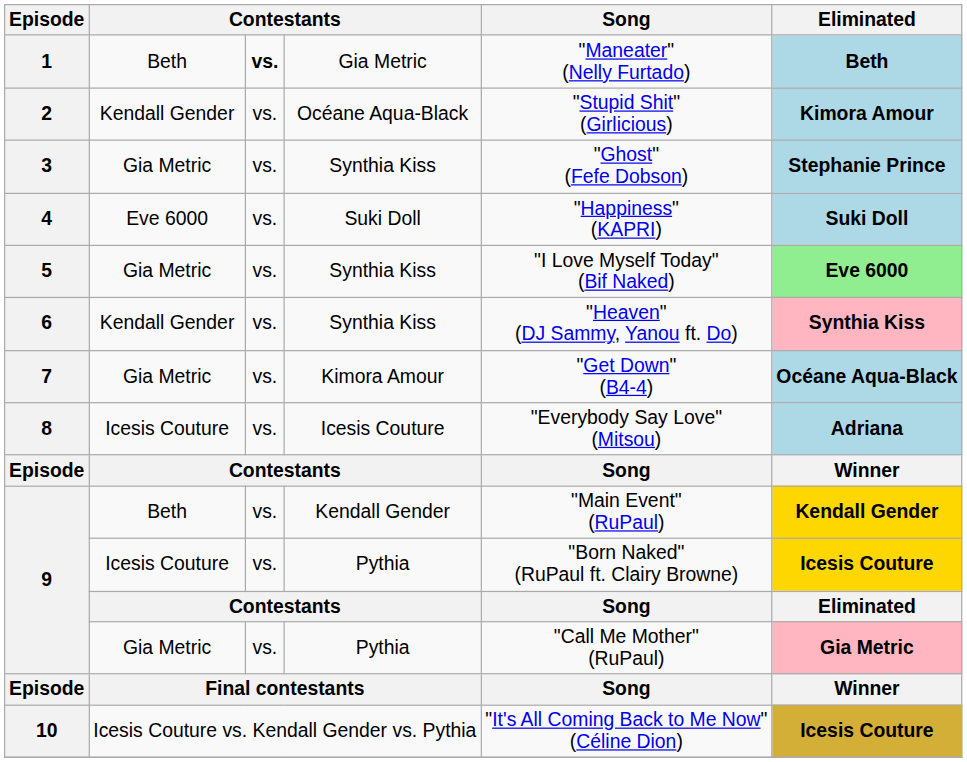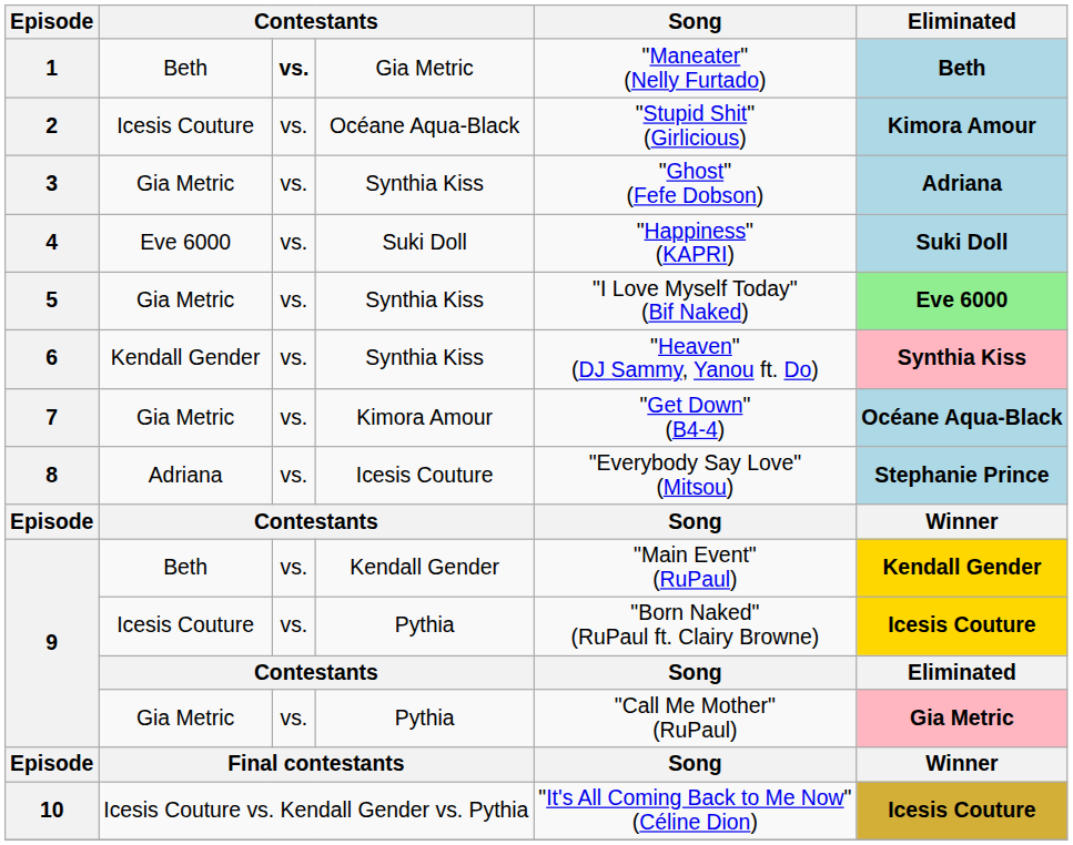 <table class="wikitable" style="text-align:center">
 <tr>
 <th scope="col">Episode</th>
 <th scope="col" colspan="3">Contestants</th>
 <th scope="col">Song</th>
 <th scope="col">Eliminated</th>
 </tr>
 <tr>
 <th scope="row">1</th>
 <td>Beth</td>
 <td><strong>vs.</strong></td>
 <td>Gia Metric</td>
 <td>"<a href='#'>Maneater</a>"<br>(<a href='#'>Nelly Furtado</a>)</td>
 <td bgcolor="lightblue"><strong>Beth</strong></td>
 </tr>
 <tr>
 <th scope="row">2</th>
-<td>Kendall Gender</td>
+<td>Icesis Couture</td>
 <td>vs.</td>
 <td nowrap>Océane Aqua-Black</td>
 <td>"<a href='#'>Stupid Shit</a>"<br>(<a href='#'>Girlicious</a>)</td>
 <td bgcolor="lightblue"><strong>Kimora Amour</strong></td>
 </tr>
 <tr>
 <th scope="row">3</th>
 <td>Gia Metric</td>
 <td>vs.</td>
 <td>Synthia Kiss</td>
 <td>"<a href='#'>Ghost</a>"<br>(<a href='#'>Fefe Dobson</a>)</td>
-<td bgcolor="lightblue"><strong>Stephanie Prince</strong></td>
+<td bgcolor="lightblue"><strong>Adriana</strong></td>
 </tr>
 <tr>
 <th scope="row">4</th>
 <td>Eve 6000</td>
 <td>vs.</td>
 <td>Suki Doll</td>
 <td>"<a href='#'>Happiness</a>"<br>(<a href='#'>KAPRI</a>)</td>
 <td bgcolor="lightblue"><strong>Suki Doll</strong></td>
 </tr>
 <tr>
 <th scope="row">5</th>
 <td>Gia Metric</td>
 <td>vs.</td>
 <td>Synthia Kiss</td>
 <td>"I Love Myself Today"<br>(<a href='#'>Bif Naked</a>)</td>
 <td bgcolor="lightgreen"><strong>Eve 6000</strong></td>
 </tr>
 <tr>
 <th scope="row">6</th>
 <td>Kendall Gender</td>
 <td>vs.</td>
 <td>Synthia Kiss</td>
 <td>"<a href='#'>Heaven</a>"<br>(<a href='#'>DJ Sammy</a>, <a href='#'>Yanou</a> ft. <a href='#'>Do</a>)</td>
 <td bgcolor="lightpink"><strong>Synthia Kiss</strong></td>
 </tr>
 <tr>
 <th scope="row">7</th>
 <td>Gia Metric</td>
 <td>vs.</td>
 <td>Kimora Amour</td>
 <td>"<a href='#'>Get Down</a>"<br> (<a href='#'>B4-4</a>)</td>
 <td bgcolor="lightblue" nowrap><strong>Océane Aqua-Black</strong></td>
 </tr>
 <tr>
 <th scope="row">8</th>
-<td>Icesis Couture</td>
+<td>Adriana</td>
 <td>vs.</td>
 <td>Icesis Couture</td>
 <td>"Everybody Say Love"<br>(<a href='#'>Mitsou</a>)</td>
-<td bgcolor="lightblue"><strong>Adriana</strong></td>
+<td bgcolor="lightblue"><strong>Stephanie Prince</strong></td>
 </tr>
 <tr>
 <th scope="col">Episode</th>
 <th scope="col" colspan="3">Contestants</th>
 <th scope="col">Song</th>
 <th scope="col">Winner</th>
 </tr>
 <tr>
 <th rowspan="4" scope="row">9</th>
 <td>Beth</td>
 <td>vs.</td>
 <td>Kendall Gender</td>
 <td>"Main Event"<br>(<a href='#'>RuPaul</a>)</td>
 <td bgcolor="gold"><strong>Kendall Gender</strong></td>
 </tr>
 <tr>
 <td>Icesis Couture</td>
 <td>vs.</td>
 <td>Pythia</td>
 <td>"Born Naked"<br>(RuPaul ft. Clairy Browne)</td>
 <td bgcolor="gold"><strong>Icesis Couture</strong></td>
 </tr>
 <tr>
 <th scope="col" colspan="3">Contestants</th>
 <th scope="col">Song</th>
 <th scope="col">Eliminated</th>
 </tr>
 <tr>
 <td>Gia Metric</td>
 <td>vs.</td>
 <td>Pythia</td>
 <td>"Call Me Mother"<br>(RuPaul)</td>
 <td bgcolor="lightpink"><strong>Gia Metric</strong></td>
 </tr>
 <tr>
 <th scope="col">Episode</th>
 <th scope="col" colspan="3">Final contestants</th>
 <th scope="col">Song</th>
 <th scope="col">Winner</th>
 </tr>
 <tr>
 <th scope="row">10</th>
 <td colspan="3">Icesis Couture vs. Kendall Gender vs. Pythia</td>
 <td nowrap>"<a href='#'>It's All Coming Back to Me Now</a>"<br>(<a href='#'>Céline Dion</a>)</td>
 <td bgcolor="#D4AF37"><strong>Icesis Couture</strong></td>
 </tr>
 <tr>
 </tr>
 </table>
